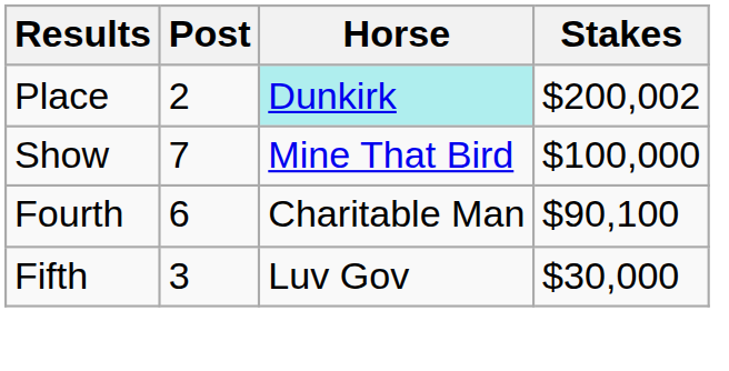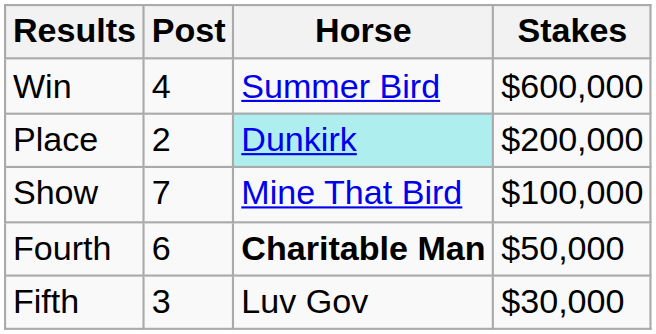 <table class="wikitable">
 <tr>
 <th>Results</th>
 <th>Post</th>
 <th>Horse</th>
 <th>Stakes</th>
 </tr>
 <tr>
+<td>Win</td>
+<td>4</td>
+<td><a href='#'>Summer Bird</a></td>
+<td>$600,000</td>
+</tr>
+<tr>
 <td>Place</td>
 <td>2</td>
 <td style="background: paleturquoise;"><a href='#'>Dunkirk</a></td>
-<td>$200,002</td>
+<td>$200,000</td>
 </tr>
 <tr>
 <td>Show</td>
 <td>7</td>
 <td><a href='#'>Mine That Bird</a></td>
 <td>$100,000</td>
 </tr>
 <tr>
 <td>Fourth</td>
 <td>6</td>
-<td>Charitable Man</td>
-<td>$90,100</td>
+<td><strong>Charitable Man</strong></td>
+<td>$50,000</td>
 </tr>
 <tr>
 <td>Fifth</td>
 <td>3</td>
 <td>Luv Gov</td>
 <td>$30,000</td>
 </tr>
 </table>
